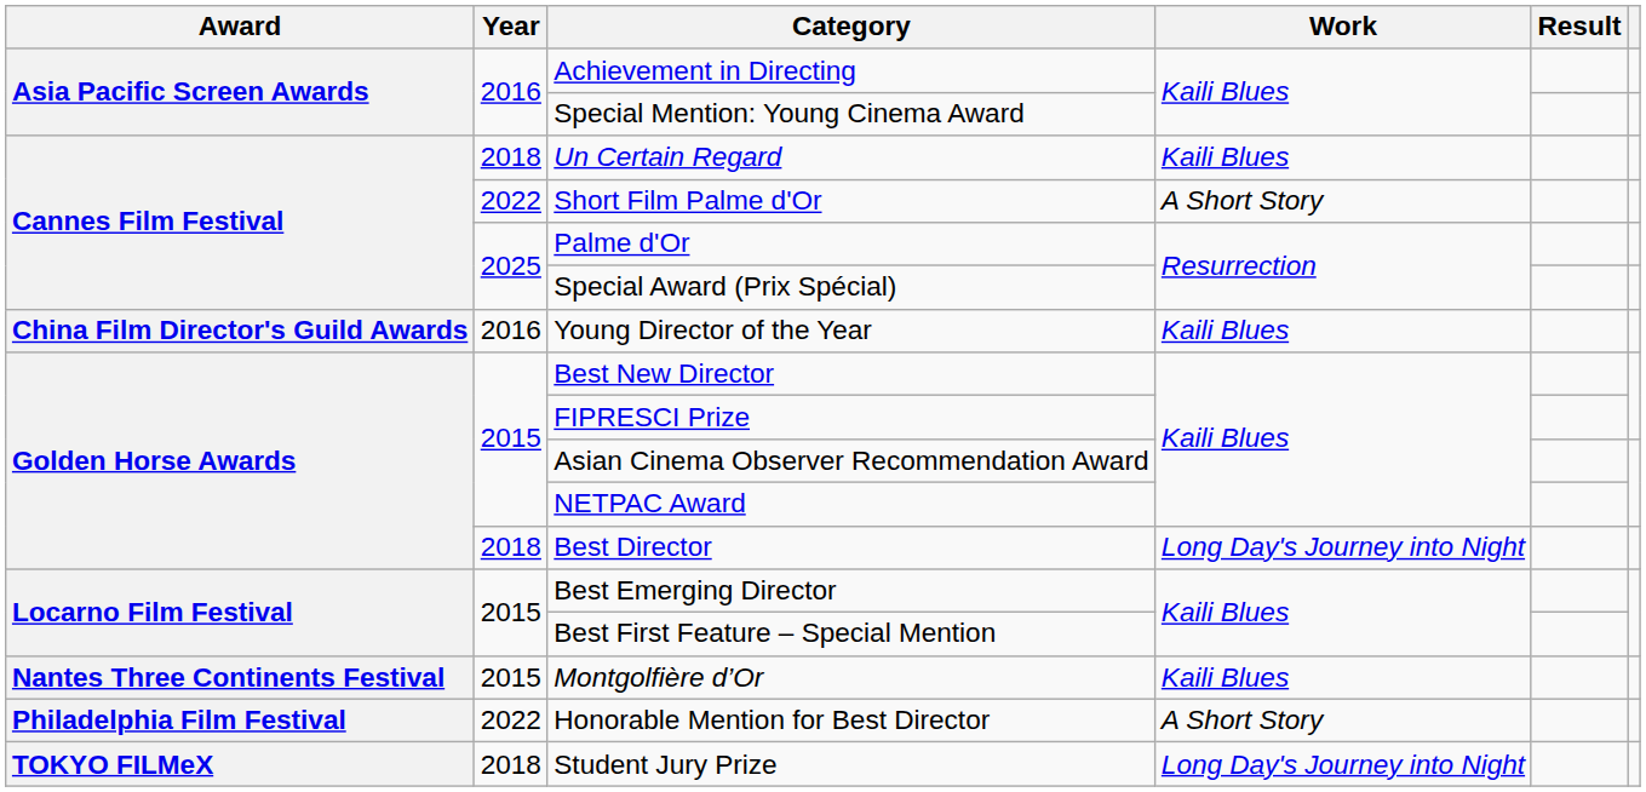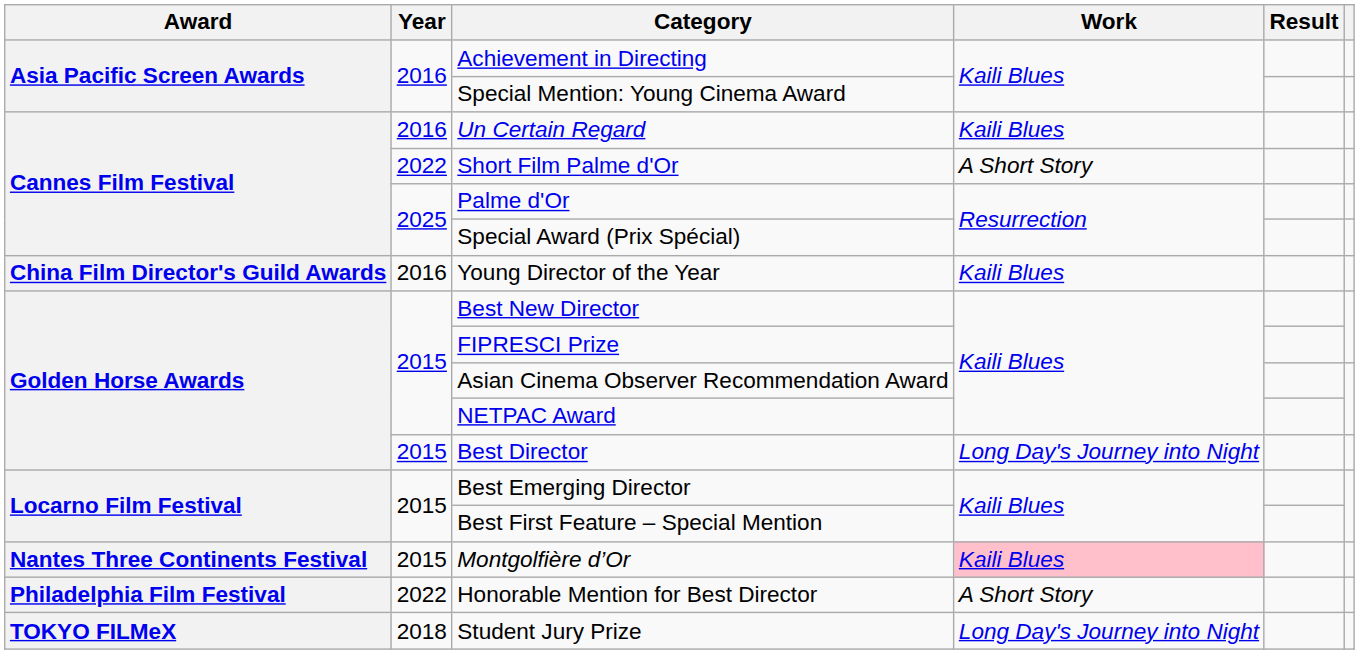 <table class="wikitable sortable">
 <tr>
 <th>Award</th>
 <th>Year</th>
 <th>Category</th>
 <th>Work</th>
 <th>Result</th>
 <th class="unsortable"></th>
 </tr>
 <tr>
 <th rowspan="2" style="text-align: left;"><a href='#'>Asia Pacific Screen Awards</a></th>
 <td rowspan="2"><a href='#'>2016</a></td>
 <td><a href='#'>Achievement in Directing</a></td>
 <td rowspan="2"><em><a href='#'>Kaili Blues</a></em></td>
 <td></td>
 <td></td>
 </tr>
 <tr>
 <td>Special Mention: Young Cinema Award</td>
 <td></td>
 <td></td>
 </tr>
 <tr>
 <th rowspan="4" style="text-align:left;"><a href='#'>Cannes Film Festival</a></th>
-<td><a href='#'>2018</a></td>
+<td><a href='#'>2016</a></td>
 <td><em><a href='#'>Un Certain Regard</a></em></td>
 <td><em><a href='#'>Kaili Blues</a></em></td>
 <td></td>
 <td></td>
 </tr>
 <tr>
 <td><a href='#'>2022</a></td>
 <td><a href='#'>Short Film Palme d'Or</a></td>
 <td><em>A Short Story</em></td>
 <td></td>
 <td></td>
 </tr>
 <tr>
 <td rowspan="2"><a href='#'>2025</a></td>
 <td><a href='#'>Palme d'Or</a></td>
 <td rowspan="2"><em><a href='#'>Resurrection</a></em></td>
 <td></td>
 <td></td>
 </tr>
 <tr>
 <td>Special Award (Prix Spécial)</td>
 <td></td>
 <td></td>
 </tr>
 <tr>
 <th style="text-align: left;"><a href='#'>China Film Director's Guild Awards</a></th>
 <td>2016</td>
 <td>Young Director of the Year</td>
 <td><em><a href='#'>Kaili Blues</a></em></td>
 <td></td>
 <td></td>
 </tr>
 <tr>
 <th rowspan="5" style="text-align: left;"><a href='#'>Golden Horse Awards</a></th>
 <td rowspan="4"><a href='#'>2015</a></td>
 <td><a href='#'>Best New Director</a></td>
 <td rowspan="4"><em><a href='#'>Kaili Blues</a></em></td>
 <td></td>
 <td rowspan="2"></td>
 </tr>
 <tr>
 <td><a href='#'>FIPRESCI Prize</a></td>
 <td></td>
 </tr>
 <tr>
 <td>Asian Cinema Observer Recommendation Award</td>
 <td></td>
 <td rowspan="2"></td>
 </tr>
 <tr>
 <td><a href='#'>NETPAC Award</a></td>
 <td></td>
 </tr>
 <tr>
-<td><a href='#'>2018</a></td>
+<td><a href='#'>2015</a></td>
 <td><a href='#'>Best Director</a></td>
 <td><em><a href='#'>Long Day's Journey into Night</a></em></td>
 <td></td>
 <td></td>
 </tr>
 <tr>
 <th rowspan="2" style="text-align: left;"><a href='#'>Locarno Film Festival</a></th>
 <td rowspan="2">2015</td>
 <td>Best Emerging Director</td>
 <td rowspan="2"><em><a href='#'>Kaili Blues</a></em></td>
 <td></td>
 <td rowspan="2"></td>
 </tr>
 <tr>
 <td>Best First Feature – Special Mention</td>
 <td></td>
 </tr>
 <tr>
 <th style="text-align: left;"><a href='#'>Nantes Three Continents Festival</a></th>
 <td>2015</td>
 <td><em>Montgolfière d’Or</em></td>
-<td><em><a href='#'>Kaili Blues</a></em></td>
+<td style="background: pink;"><em><a href='#'>Kaili Blues</a></em></td>
 <td></td>
 <td></td>
 </tr>
 <tr>
 <th style="text-align: left;"><a href='#'>Philadelphia Film Festival</a></th>
 <td>2022</td>
 <td>Honorable Mention for Best Director</td>
 <td><em>A Short Story</em></td>
 <td></td>
 <td></td>
 </tr>
 <tr>
 <th style="text-align: left;"><a href='#'>TOKYO FILMeX</a></th>
 <td>2018</td>
 <td>Student Jury Prize</td>
 <td><em><a href='#'>Long Day's Journey into Night</a></em></td>
 <td></td>
 <td></td>
 </tr>
 </table>
